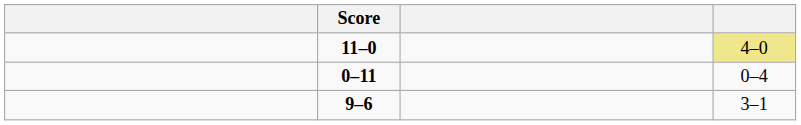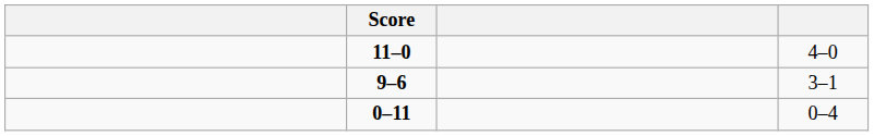 <table class="wikitable" style="text-align: center; ">
 <tr>
 <th align="right" width="270"></th>
 <th width="65">Score</th>
 <th align="left" width="270"></th>
 <th width="65"></th>
 </tr>
 <tr>
 <td align="left"><strong></strong></td>
 <td><strong>11–0</strong></td>
 <td align="left"></td>
-<td style="background: khaki;">4–0 <strong></strong></td>
+<td>4–0 <strong></strong></td>
+</tr>
+<tr>
+<td align="left"><strong></strong></td>
+<td><strong>9–6</strong></td>
+<td align="left"></td>
+<td>3–1 <strong></strong></td>
 </tr>
 <tr>
 <td align="left"></td>
 <td><strong>0–11</strong></td>
 <td align="left"><strong></strong></td>
 <td>0–4 <strong></strong></td>
 </tr>
-<tr>
-<td align="left"><strong></strong></td>
-<td><strong>9–6</strong></td>
-<td align="left"></td>
-<td>3–1 <strong></strong></td>
-</tr>
 </table>
